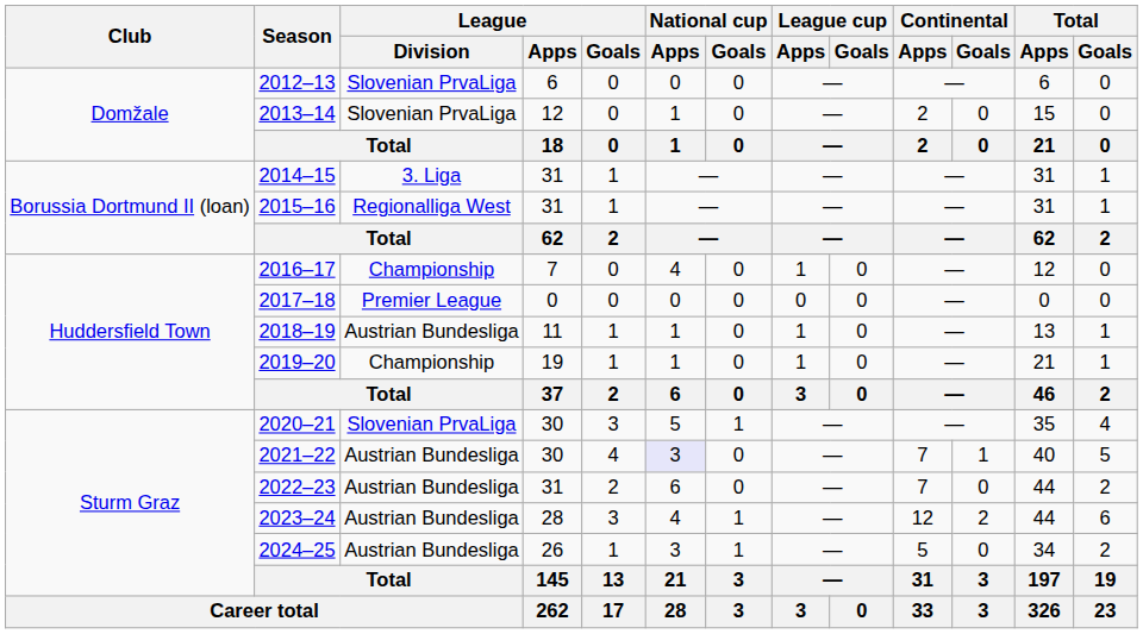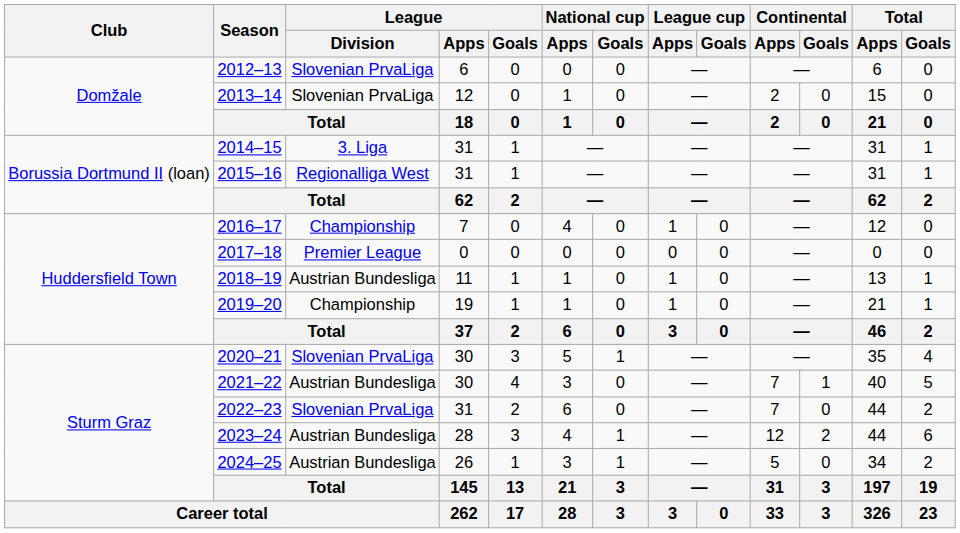 <table class="wikitable" style="text-align: center;">
 <tr>
 <th rowspan=2>Club</th>
 <th rowspan=2>Season</th>
 <th colspan=3>League</th>
 <th colspan=2>National cup</th>
 <th colspan=2>League cup</th>
 <th colspan=2>Continental</th>
 <th colspan=2>Total</th>
 </tr>
 <tr>
 <th>Division</th>
 <th>Apps</th>
 <th>Goals</th>
 <th>Apps</th>
 <th>Goals</th>
 <th>Apps</th>
 <th>Goals</th>
 <th>Apps</th>
 <th>Goals</th>
 <th>Apps</th>
 <th>Goals</th>
 </tr>
 <tr>
 <td rowspan="3"><a href='#'>Domžale</a></td>
 <td><a href='#'>2012–13</a></td>
 <td><a href='#'>Slovenian PrvaLiga</a></td>
 <td>6</td>
 <td>0</td>
 <td>0</td>
 <td>0</td>
 <td colspan="2">—</td>
 <td colspan="2">—</td>
 <td>6</td>
 <td>0</td>
 </tr>
 <tr>
 <td><a href='#'>2013–14</a></td>
 <td>Slovenian PrvaLiga</td>
 <td>12</td>
 <td>0</td>
 <td>1</td>
 <td>0</td>
 <td colspan="2">—</td>
 <td>2</td>
 <td>0</td>
 <td>15</td>
 <td>0</td>
 </tr>
 <tr>
 <th colspan=2>Total</th>
 <th>18</th>
 <th>0</th>
 <th>1</th>
 <th>0</th>
 <th colspan="2">—</th>
 <th>2</th>
 <th>0</th>
 <th>21</th>
 <th>0</th>
 </tr>
 <tr>
 <td rowspan=3><a href='#'>Borussia Dortmund II</a> (loan)</td>
 <td><a href='#'>2014–15</a></td>
 <td><a href='#'>3. Liga</a></td>
 <td>31</td>
 <td>1</td>
 <td colspan="2">—</td>
 <td colspan="2">—</td>
 <td colspan="2">—</td>
 <td>31</td>
 <td>1</td>
 </tr>
 <tr>
 <td><a href='#'>2015–16</a></td>
 <td><a href='#'>Regionalliga West</a></td>
 <td>31</td>
 <td>1</td>
 <td colspan="2">—</td>
 <td colspan="2">—</td>
 <td colspan="2">—</td>
 <td>31</td>
 <td>1</td>
 </tr>
 <tr>
 <th colspan=2>Total</th>
 <th>62</th>
 <th>2</th>
 <th colspan="2">—</th>
 <th colspan="2">—</th>
 <th colspan="2">—</th>
 <th>62</th>
 <th>2</th>
 </tr>
 <tr>
 <td rowspan=5><a href='#'>Huddersfield Town</a></td>
 <td><a href='#'>2016–17</a></td>
 <td><a href='#'>Championship</a></td>
 <td>7</td>
 <td>0</td>
 <td>4</td>
 <td>0</td>
 <td>1</td>
 <td>0</td>
 <td colspan="2">—</td>
 <td>12</td>
 <td>0</td>
 </tr>
 <tr>
 <td><a href='#'>2017–18</a></td>
 <td><a href='#'>Premier League</a></td>
 <td>0</td>
 <td>0</td>
 <td>0</td>
 <td>0</td>
 <td>0</td>
 <td>0</td>
 <td colspan="2">—</td>
 <td>0</td>
 <td>0</td>
 </tr>
 <tr>
 <td><a href='#'>2018–19</a></td>
 <td>Austrian Bundesliga</td>
 <td>11</td>
 <td>1</td>
 <td>1</td>
 <td>0</td>
 <td>1</td>
 <td>0</td>
 <td colspan="2">—</td>
 <td>13</td>
 <td>1</td>
 </tr>
 <tr>
 <td><a href='#'>2019–20</a></td>
 <td>Championship</td>
 <td>19</td>
 <td>1</td>
 <td>1</td>
 <td>0</td>
 <td>1</td>
 <td>0</td>
 <td colspan="2">—</td>
 <td>21</td>
 <td>1</td>
 </tr>
 <tr>
 <th colspan=2>Total</th>
 <th>37</th>
 <th>2</th>
 <th>6</th>
 <th>0</th>
 <th>3</th>
 <th>0</th>
 <th colspan="2">—</th>
 <th>46</th>
 <th>2</th>
 </tr>
 <tr>
 <td rowspan="6"><a href='#'>Sturm Graz</a></td>
 <td><a href='#'>2020–21</a></td>
 <td><a href='#'>Slovenian PrvaLiga</a></td>
 <td>30</td>
 <td>3</td>
 <td>5</td>
 <td>1</td>
 <td colspan="2">—</td>
 <td colspan="2">—</td>
 <td>35</td>
 <td>4</td>
 </tr>
 <tr>
 <td><a href='#'>2021–22</a></td>
 <td>Austrian Bundesliga</td>
 <td>30</td>
 <td>4</td>
-<td style="background: lavender;">3</td>
+<td>3</td>
 <td>0</td>
 <td colspan="2">—</td>
 <td>7</td>
 <td>1</td>
 <td>40</td>
 <td>5</td>
 </tr>
 <tr>
 <td><a href='#'>2022–23</a></td>
-<td>Austrian Bundesliga</td>
+<td><a href='#'>Slovenian PrvaLiga</a></td>
 <td>31</td>
 <td>2</td>
 <td>6</td>
 <td>0</td>
 <td colspan="2">—</td>
 <td>7</td>
 <td>0</td>
 <td>44</td>
 <td>2</td>
 </tr>
 <tr>
 <td><a href='#'>2023–24</a></td>
 <td>Austrian Bundesliga</td>
 <td>28</td>
 <td>3</td>
 <td>4</td>
 <td>1</td>
 <td colspan="2">—</td>
 <td>12</td>
 <td>2</td>
 <td>44</td>
 <td>6</td>
 </tr>
 <tr>
 <td><a href='#'>2024–25</a></td>
 <td>Austrian Bundesliga</td>
 <td>26</td>
 <td>1</td>
 <td>3</td>
 <td>1</td>
 <td colspan="2">—</td>
 <td>5</td>
 <td>0</td>
 <td>34</td>
 <td>2</td>
 </tr>
 <tr>
 <th colspan="2">Total</th>
 <th>145</th>
 <th>13</th>
 <th>21</th>
 <th>3</th>
 <th colspan="2">—</th>
 <th>31</th>
 <th>3</th>
 <th>197</th>
 <th>19</th>
 </tr>
 <tr>
 <th colspan=3>Career total</th>
 <th>262</th>
 <th>17</th>
 <th>28</th>
 <th>3</th>
 <th>3</th>
 <th>0</th>
 <th>33</th>
 <th>3</th>
 <th>326</th>
 <th>23</th>
 </tr>
 </table>
